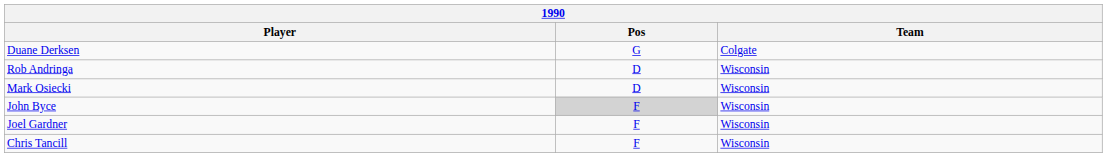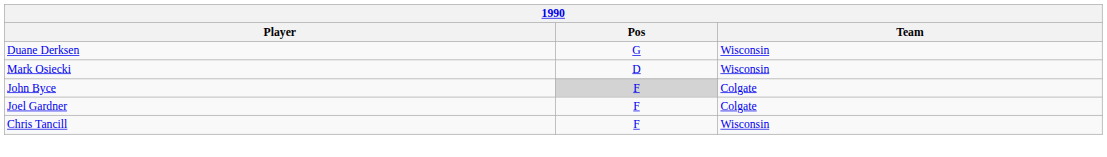 <table class="wikitable" width=95%>
 <tr>
 <th colspan=3><a href='#'>1990</a></th>
 </tr>
 <tr>
 <th>Player</th>
 <th>Pos</th>
 <th>Team</th>
 </tr>
 <tr>
 <td><a href='#'>Duane Derksen</a></td>
 <td style="text-align:center;"><a href='#'>G</a></td>
-<td><a href='#'>Colgate</a></td>
-</tr>
-<tr>
-<td><a href='#'>Rob Andringa</a></td>
-<td style="text-align:center;"><a href='#'>D</a></td>
 <td><a href='#'>Wisconsin</a></td>
 </tr>
 <tr>
 <td><a href='#'>Mark Osiecki</a></td>
 <td style="text-align:center;"><a href='#'>D</a></td>
 <td><a href='#'>Wisconsin</a></td>
 </tr>
 <tr>
 <td><a href='#'>John Byce</a></td>
 <td style="background: lightgrey; text-align:center;"><a href='#'>F</a></td>
-<td><a href='#'>Wisconsin</a></td>
+<td><a href='#'>Colgate</a></td>
 </tr>
 <tr>
 <td><a href='#'>Joel Gardner</a></td>
 <td style="text-align:center;"><a href='#'>F</a></td>
-<td><a href='#'>Wisconsin</a></td>
+<td><a href='#'>Colgate</a></td>
 </tr>
 <tr>
 <td><a href='#'>Chris Tancill</a></td>
 <td style="text-align:center;"><a href='#'>F</a></td>
 <td><a href='#'>Wisconsin</a></td>
 </tr>
 </table>
